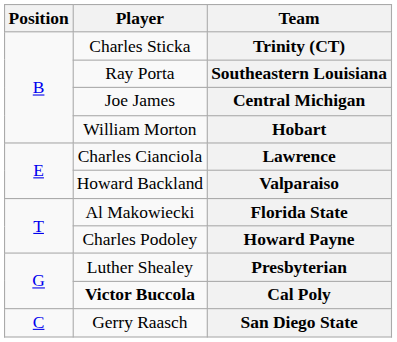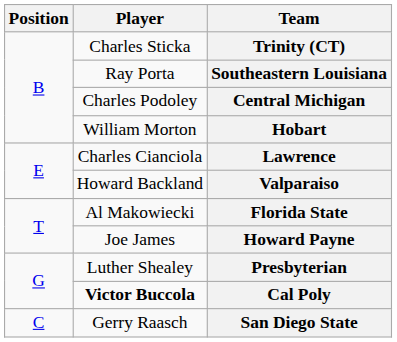 <table class="wikitable">
 <tr>
 <th>Position</th>
 <th>Player</th>
 <th>Team</th>
 </tr>
 <tr style="text-align:center;">
 <td rowspan="4"><a href='#'>B</a></td>
 <td>Charles Sticka</td>
 <th Style = >Trinity (CT)</th>
 </tr>
 <tr style="text-align:center;">
 <td>Ray Porta</td>
 <th Style = >Southeastern Louisiana</th>
 </tr>
 <tr style="text-align:center;">
-<td>Joe James</td>
+<td>Charles Podoley</td>
 <th Style = >Central Michigan</th>
 </tr>
 <tr style="text-align:center;">
 <td>William Morton</td>
 <th Style = >Hobart</th>
 </tr>
 <tr style="text-align:center;">
 <td rowspan="2"><a href='#'>E</a></td>
 <td>Charles Cianciola</td>
 <th Style = >Lawrence</th>
 </tr>
 <tr style="text-align:center;">
 <td>Howard Backland</td>
 <th Style = >Valparaiso</th>
 </tr>
 <tr style="text-align:center;">
 <td rowspan="2"><a href='#'>T</a></td>
 <td>Al Makowiecki</td>
 <th Style = >Florida State</th>
 </tr>
 <tr style="text-align:center;">
-<td>Charles Podoley</td>
+<td>Joe James</td>
 <th Style = >Howard Payne</th>
 </tr>
 <tr style="text-align:center;">
 <td rowspan="2"><a href='#'>G</a></td>
 <td>Luther Shealey</td>
 <th Style = >Presbyterian</th>
 </tr>
 <tr style="text-align:center;">
 <td><strong>Victor Buccola</strong></td>
 <th Style = >Cal Poly</th>
 </tr>
 <tr style="text-align:center;">
 <td><a href='#'>C</a></td>
 <td>Gerry Raasch</td>
 <th Style = >San Diego State</th>
 </tr>
 </table>
